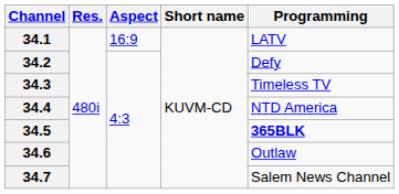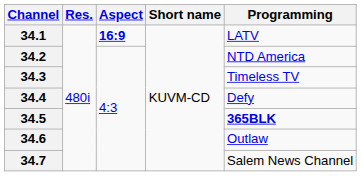 <table class="wikitable">
 <tr>
 <th><a href='#'>Channel</a></th>
 <th><a href='#'>Res.</a></th>
 <th><a href='#'>Aspect</a></th>
 <th>Short name</th>
 <th>Programming</th>
 </tr>
 <tr>
 <th scope = "row">34.1</th>
 <td rowspan=7><a href='#'>480i</a></td>
-<td><a href='#'>16:9</a></td>
+<td><strong><a href='#'>16:9</a></strong></td>
 <td rowspan=7>KUVM-CD</td>
 <td><a href='#'>LATV</a></td>
 </tr>
 <tr>
 <th scope = "row">34.2</th>
 <td rowspan=6><a href='#'>4:3</a></td>
-<td><a href='#'>Defy</a></td>
+<td><a href='#'>NTD America</a></td>
 </tr>
 <tr>
 <th scope = "row">34.3</th>
 <td><a href='#'>Timeless TV</a></td>
 </tr>
 <tr>
 <th scope = "row">34.4</th>
-<td><a href='#'>NTD America</a></td>
+<td><a href='#'>Defy</a></td>
 </tr>
 <tr>
 <th scope = "row">34.5</th>
 <td><strong><a href='#'>365BLK</a></strong></td>
 </tr>
 <tr>
 <th scope = "row">34.6</th>
 <td><a href='#'>Outlaw</a></td>
 </tr>
 <tr>
 <th scope = "row">34.7</th>
 <td>Salem News Channel</td>
 </tr>
 </table>
